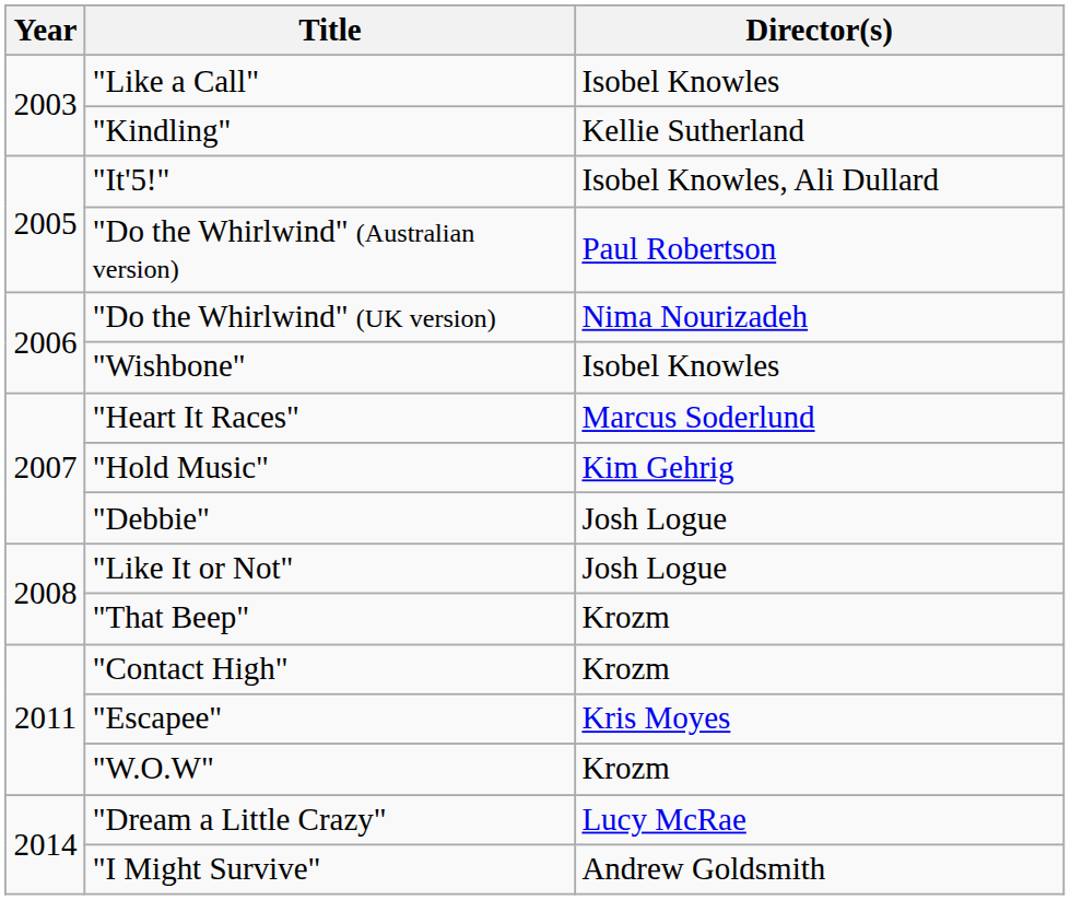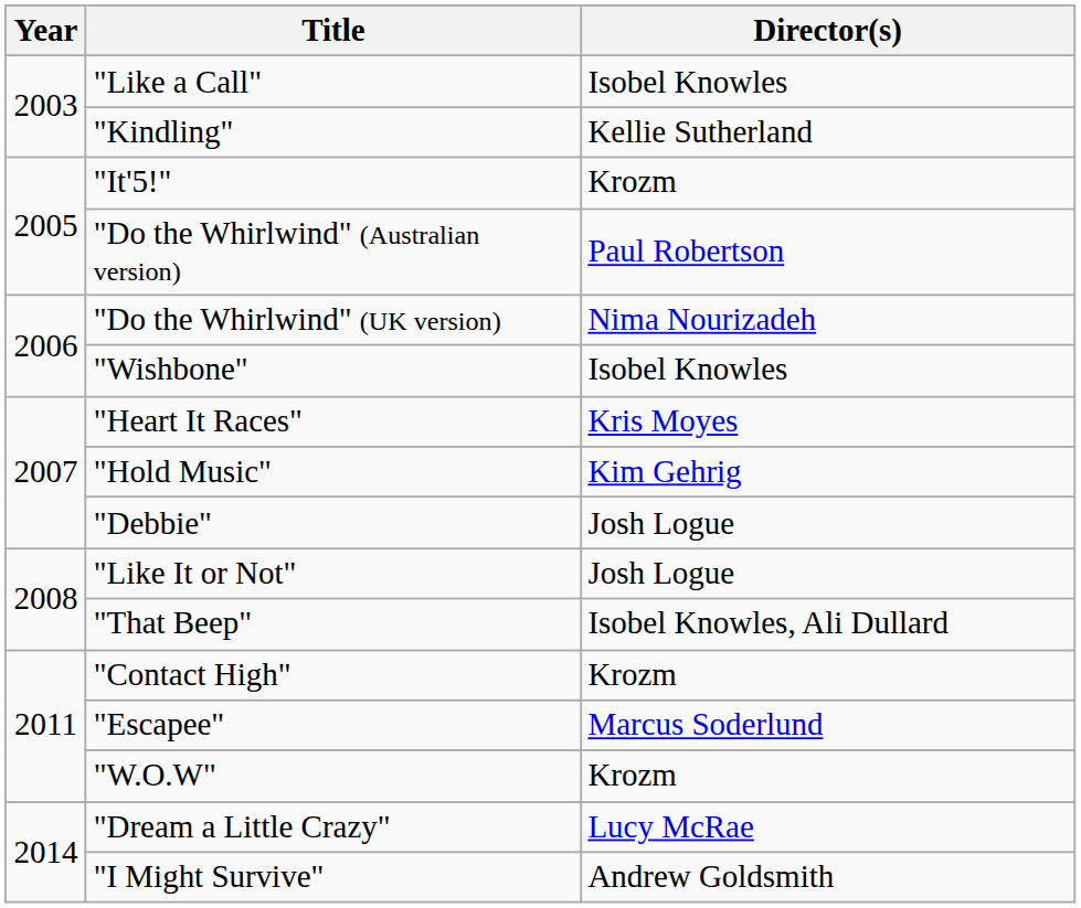 <table class="wikitable">
 <tr>
 <th width="33">Year</th>
 <th width="240">Title</th>
 <th width="240">Director(s)<small></small></th>
 </tr>
 <tr>
 <td align="center" rowspan="2">2003</td>
 <td>"Like a Call"</td>
 <td>Isobel Knowles</td>
 </tr>
 <tr>
 <td>"Kindling"</td>
 <td>Kellie Sutherland</td>
 </tr>
 <tr>
 <td align="center" rowspan="2">2005</td>
 <td>"It'5!"</td>
-<td>Isobel Knowles, Ali Dullard</td>
+<td>Krozm</td>
 </tr>
 <tr>
 <td>"Do the Whirlwind" <small>(Australian version)</small></td>
 <td><a href='#'>Paul Robertson</a></td>
 </tr>
 <tr>
 <td align="center" rowspan="2">2006</td>
 <td>"Do the Whirlwind" <small>(UK version)</small></td>
 <td><a href='#'>Nima Nourizadeh</a></td>
 </tr>
 <tr>
 <td>"Wishbone"</td>
 <td>Isobel Knowles</td>
 </tr>
 <tr>
 <td align="center" rowspan="3">2007</td>
 <td>"Heart It Races"</td>
-<td><a href='#'>Marcus Soderlund</a></td>
+<td><a href='#'>Kris Moyes</a></td>
 </tr>
 <tr>
 <td>"Hold Music"</td>
 <td><a href='#'>Kim Gehrig</a></td>
 </tr>
 <tr>
 <td>"Debbie"</td>
 <td>Josh Logue</td>
 </tr>
 <tr>
 <td align="center" rowspan="2">2008</td>
 <td>"Like It or Not"</td>
 <td>Josh Logue</td>
 </tr>
 <tr>
 <td>"That Beep"</td>
-<td>Krozm</td>
+<td>Isobel Knowles, Ali Dullard</td>
 </tr>
 <tr>
 <td align="center" rowspan="3">2011</td>
 <td>"Contact High"</td>
 <td>Krozm</td>
 </tr>
 <tr>
 <td>"Escapee"</td>
-<td><a href='#'>Kris Moyes</a></td>
+<td><a href='#'>Marcus Soderlund</a></td>
 </tr>
 <tr>
 <td>"W.O.W"</td>
 <td>Krozm</td>
 </tr>
 <tr>
 <td align="center" rowspan="2">2014</td>
 <td>"Dream a Little Crazy"</td>
 <td><a href='#'>Lucy McRae</a></td>
 </tr>
 <tr>
 <td>"I Might Survive"</td>
 <td>Andrew Goldsmith</td>
 </tr>
 </table>
